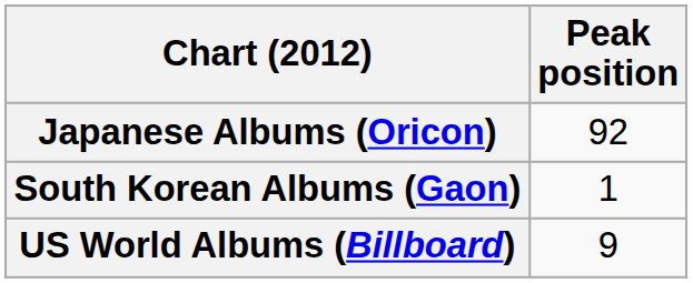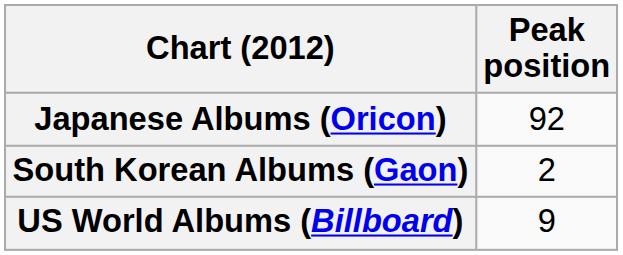 <table class="wikitable sortable plainrowheaders">
 <tr>
 <th>Chart (2012)</th>
 <th>Peak<br>position</th>
 </tr>
 <tr>
 <th scope="row">Japanese Albums (<a href='#'>Oricon</a>)</th>
 <td style="text-align:center;">92</td>
 </tr>
 <tr>
 <th scope="row">South Korean Albums (<a href='#'>Gaon</a>)</th>
-<td style="text-align:center;">1</td>
+<td style="text-align:center;">2</td>
 </tr>
 <tr>
 <th scope="row">US World Albums (<em><a href='#'>Billboard</a></em>)</th>
 <td style="text-align:center;">9</td>
 </tr>
 </table>
